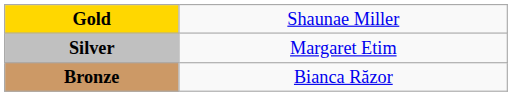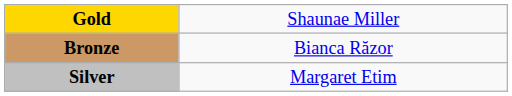 <table class="wikitable" style="text-align:center; " width="35%">
 <tr>
 <td bgcolor="gold"><strong>Gold</strong></td>
 <td><a href='#'>Shaunae Miller</a><br>  <small><em></em></small></td>
 </tr>
 <tr>
+<td bgcolor="CC9966"><strong>Bronze</strong></td>
+<td><a href='#'>Bianca Răzor</a><br>  <small><em></em></small></td>
+</tr>
+<tr>
 <td bgcolor="silver"><strong>Silver</strong></td>
 <td><a href='#'>Margaret Etim</a><br>  <small><em></em></small></td>
 </tr>
-<tr>
-<td bgcolor="CC9966"><strong>Bronze</strong></td>
-<td><a href='#'>Bianca Răzor</a><br>  <small><em></em></small></td>
-</tr>
 </table>
